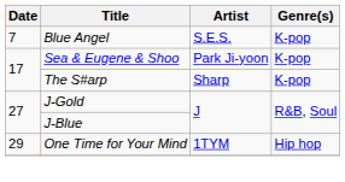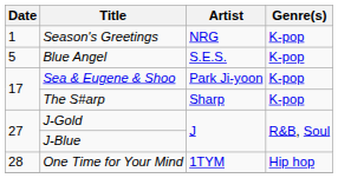 <table class="wikitable" style="text-align: left;">
 <tr>
 <th>Date</th>
 <th>Title</th>
 <th>Artist</th>
 <th>Genre(s)</th>
 </tr>
 <tr>
-<td>7</td>
+<td>1</td>
+<td><em>Season's Greetings</em></td>
+<td><a href='#'>NRG</a></td>
+<td><a href='#'>K-pop</a></td>
+</tr>
+<tr>
+<td>5</td>
 <td><em>Blue Angel</em></td>
 <td><a href='#'>S.E.S.</a></td>
 <td><a href='#'>K-pop</a></td>
 </tr>
 <tr>
 <td rowspan="2">17</td>
 <td><em><a href='#'>Sea & Eugene & Shoo</a></em></td>
 <td><a href='#'>Park Ji-yoon</a></td>
 <td><a href='#'>K-pop</a></td>
 </tr>
 <tr>
 <td><em>The S#arp</em></td>
 <td><a href='#'>Sharp</a></td>
 <td><a href='#'>K-pop</a></td>
 </tr>
 <tr>
 <td rowspan="2">27</td>
 <td><em>J-Gold</em></td>
 <td rowspan="2"><a href='#'>J</a></td>
 <td rowspan="2"><a href='#'>R&B</a>, <a href='#'>Soul</a></td>
 </tr>
 <tr>
 <td><em>J-Blue</em></td>
 </tr>
 <tr>
-<td>29</td>
+<td>28</td>
 <td><em>One Time for Your Mind</em></td>
 <td><a href='#'>1TYM</a></td>
 <td><a href='#'>Hip hop</a></td>
 </tr>
 <tr>
 </tr>
 </table>
